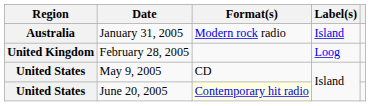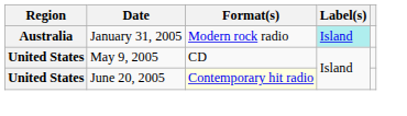 <table class="wikitable plainrowheaders">
 <tr>
 <th scope="col">Region</th>
 <th scope="col">Date</th>
 <th scope="col">Format(s)</th>
 <th scope="col">Label(s)</th>
 <th scope="col"></th>
 </tr>
 <tr>
 <th scope="row">Australia</th>
 <td>January 31, 2005</td>
 <td><a href='#'>Modern rock</a> radio</td>
-<td><a href='#'>Island</a></td>
-<td align="center"></td>
-</tr>
-<tr>
-<th scope="row">United Kingdom</th>
-<td>February 28, 2005</td>
-<td></td>
-<td><a href='#'>Loog</a></td>
+<td style="background: paleturquoise;"><a href='#'>Island</a></td>
 <td align="center"></td>
 </tr>
 <tr>
 <th scope="row">United States</th>
 <td>May 9, 2005</td>
 <td>CD</td>
 <td rowspan="2">Island</td>
 <td align="center"></td>
 </tr>
 <tr>
 <th scope="row">United States</th>
 <td>June 20, 2005</td>
 <td style="background: lightyellow;"><a href='#'>Contemporary hit radio</a></td>
 <td align="center"></td>
 </tr>
 </table>
